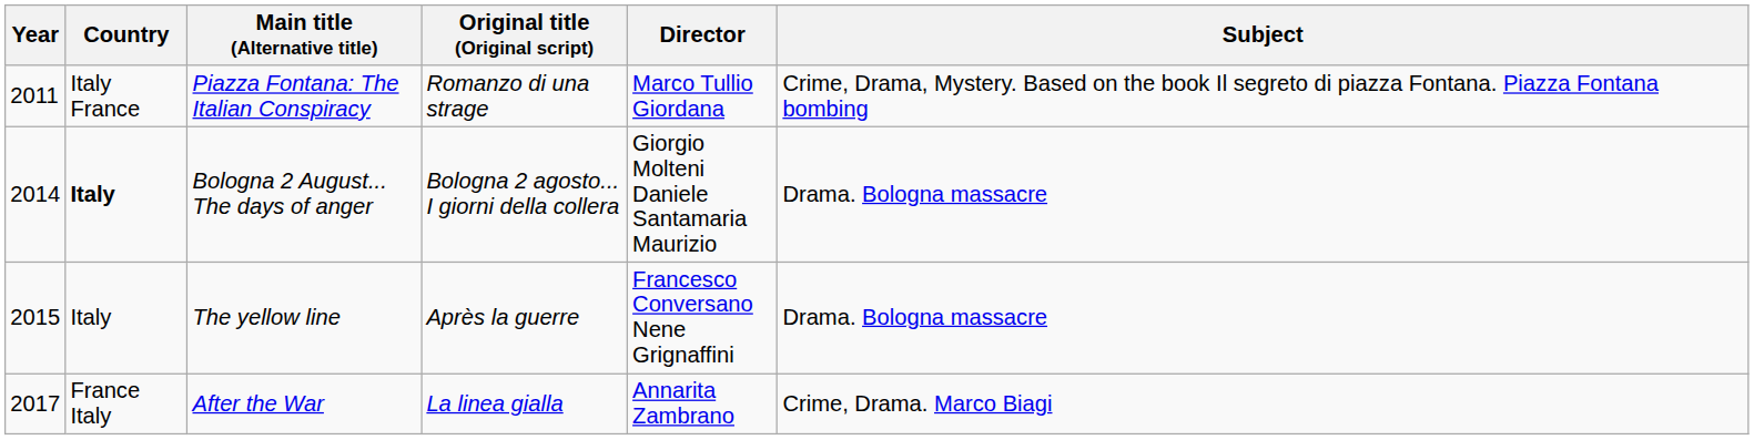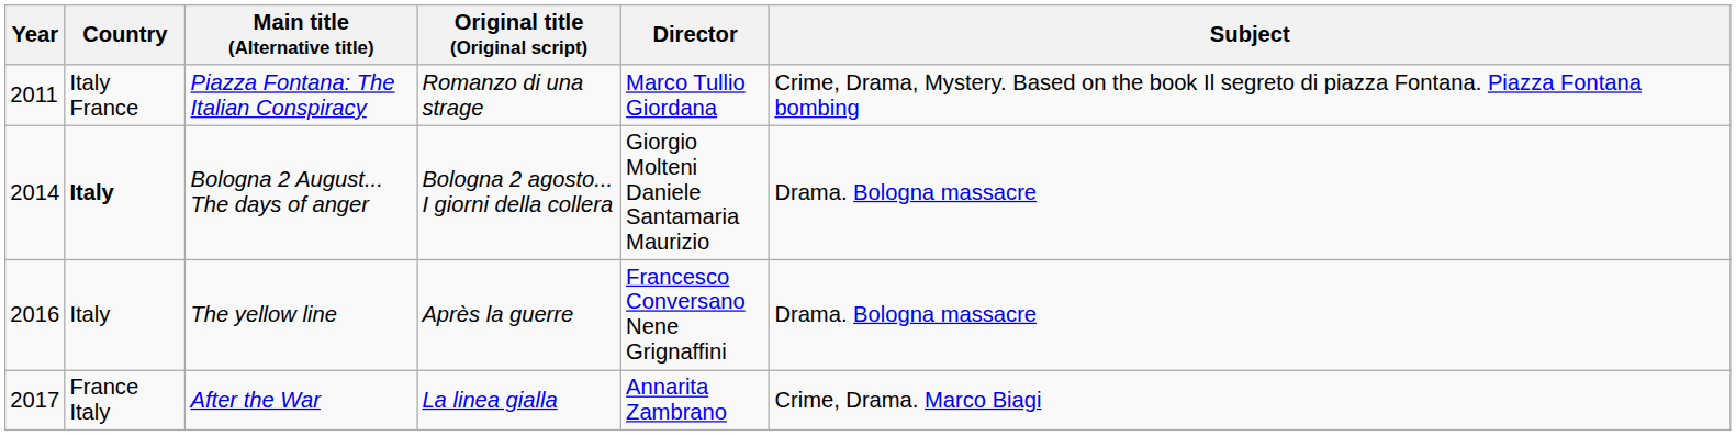 <table class="wikitable sortable">
 <tr>
 <th>Year</th>
 <th width= 80>Country</th>
 <th class="unsortable" style="width:160px;">Main title<br><small>(Alternative title)</small></th>
 <th class="unsortable" style="width:140px;">Original title<br><small>(Original script)</small></th>
 <th width=100>Director</th>
 <th class="unsortable">Subject</th>
 </tr>
 <tr>
 <td>2011</td>
 <td>Italy<br>France</td>
 <td><em><a href='#'>Piazza Fontana: The Italian Conspiracy</a></em></td>
 <td><em>Romanzo di una strage</em></td>
 <td><a href='#'>Marco Tullio Giordana</a></td>
 <td>Crime, Drama, Mystery. Based on the book Il segreto di piazza Fontana. <a href='#'>Piazza Fontana bombing</a></td>
 </tr>
 <tr>
 <td>2014</td>
 <td><strong>Italy</strong></td>
 <td><em>Bologna 2 August... The days of anger</em></td>
 <td><em>Bologna 2 agosto... I giorni della collera</em></td>
 <td>Giorgio Molteni<br>Daniele Santamaria Maurizio</td>
 <td>Drama. <a href='#'>Bologna massacre</a></td>
 </tr>
 <tr>
-<td>2015</td>
+<td>2016</td>
 <td>Italy</td>
 <td><em>The yellow line</em></td>
 <td><em>Après la guerre</em></td>
 <td><a href='#'>Francesco Conversano</a><br>Nene Grignaffini</td>
 <td>Drama. <a href='#'>Bologna massacre</a></td>
 </tr>
 <tr>
 <td>2017</td>
 <td>France<br>Italy</td>
 <td><em><a href='#'>After the War</a></em></td>
 <td><em><a href='#'>La linea gialla</a></em></td>
 <td><a href='#'>Annarita Zambrano</a></td>
 <td>Crime, Drama. <a href='#'>Marco Biagi</a></td>
 </tr>
 </table>
